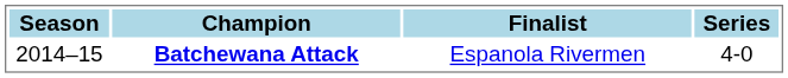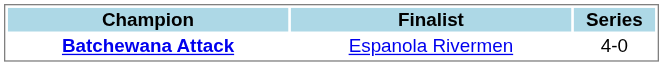 <table cellpadding="1" width="500px" style="font-size: 90%; border: 1px solid gray;">
 <tr align="center">
-<th style="background: #ADD8E6;" width="60">Season</th>
 <th style="background: #ADD8E6;" width="177"><strong>Champion</strong></th>
 <th style="background: #ADD8E6;" width="177"><strong>Finalist</strong></th>
 <th style="background: #ADD8E6;" width="50"><strong>Series</strong></th>
 </tr>
 <tr align="center">
-<td>2014–15</td>
 <td><strong><a href='#'>Batchewana Attack</a></strong></td>
 <td><a href='#'>Espanola Rivermen</a></td>
 <td>4-0</td>
 </tr>
 </table>
